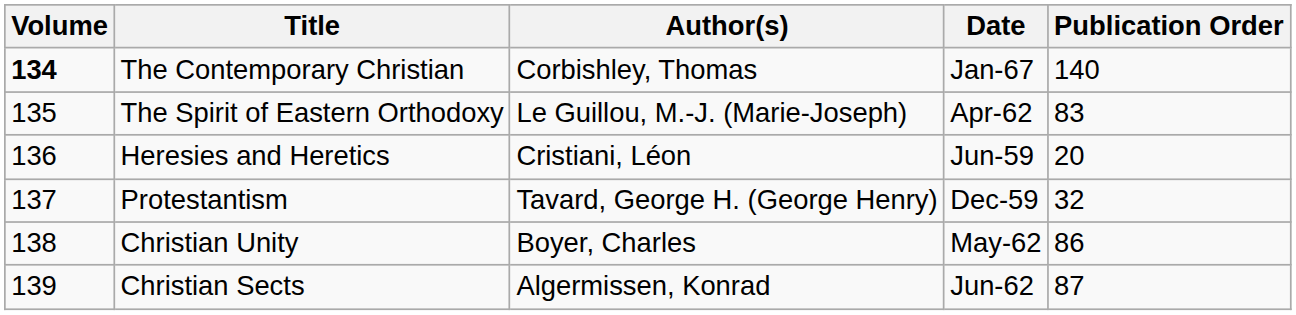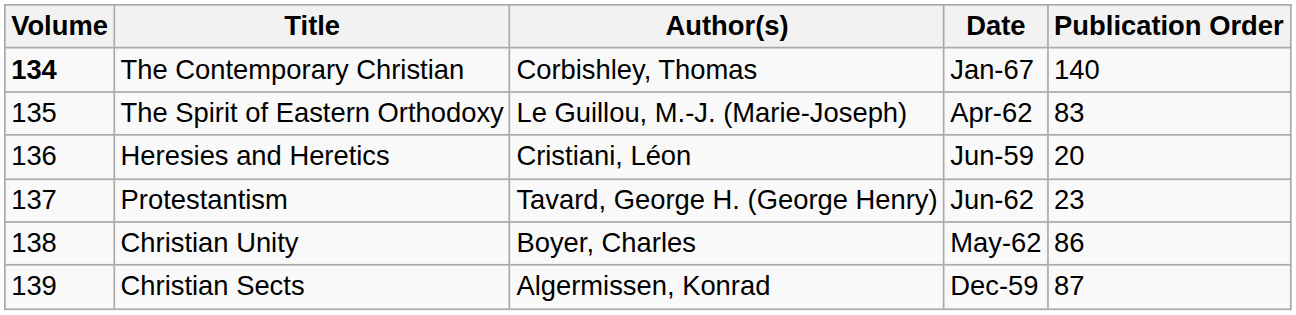 <table class="wikitable">
 <tr>
 <th>Volume</th>
 <th>Title</th>
 <th>Author(s)</th>
 <th>Date</th>
 <th>Publication Order</th>
 </tr>
 <tr>
 <td><strong>134</strong></td>
 <td>The Contemporary Christian</td>
 <td>Corbishley, Thomas</td>
 <td>Jan-67</td>
 <td>140</td>
 </tr>
 <tr>
 <td>135</td>
 <td>The Spirit of Eastern Orthodoxy</td>
 <td>Le Guillou, M.-J. (Marie-Joseph)</td>
 <td>Apr-62</td>
 <td>83</td>
 </tr>
 <tr>
 <td>136</td>
 <td>Heresies and Heretics</td>
 <td>Cristiani, Léon</td>
 <td>Jun-59</td>
 <td>20</td>
 </tr>
 <tr>
 <td>137</td>
 <td>Protestantism</td>
 <td>Tavard, George H. (George Henry)</td>
-<td>Dec-59</td>
-<td>32</td>
+<td>Jun-62</td>
+<td>23</td>
 </tr>
 <tr>
 <td>138</td>
 <td>Christian Unity</td>
 <td>Boyer, Charles</td>
 <td>May-62</td>
 <td>86</td>
 </tr>
 <tr>
 <td>139</td>
 <td>Christian Sects</td>
 <td>Algermissen, Konrad</td>
-<td>Jun-62</td>
+<td>Dec-59</td>
 <td>87</td>
 </tr>
 </table>
